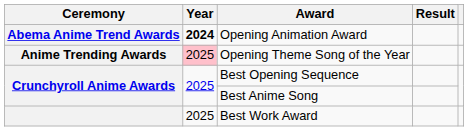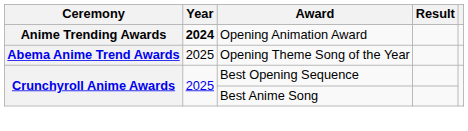 <table class="wikitable plainrowheaders">
 <tr>
 <th scope="col">Ceremony</th>
 <th scope="col">Year</th>
 <th scope="col">Award</th>
 <th scope="col">Result</th>
 <th scope="col" class="unsortable"></th>
 </tr>
 <tr>
-<th scope="row"><a href='#'>Abema Anime Trend Awards</a></th>
+<th scope="row">Anime Trending Awards</th>
 <td style="text-align:center"><strong>2024</strong></td>
 <td>Opening Animation Award</td>
 <td></td>
 <td style="text-align:center"></td>
 </tr>
 <tr>
-<th scope="row">Anime Trending Awards</th>
-<td style="background: pink; text-align:center">2025</td>
+<th scope="row"><a href='#'>Abema Anime Trend Awards</a></th>
+<td style="text-align:center">2025</td>
 <td>Opening Theme Song of the Year</td>
 <td></td>
 <td style="text-align:center"></td>
 </tr>
 <tr>
 <th scope="row" rowspan="2"><a href='#'>Crunchyroll Anime Awards</a></th>
 <td style="text-align:center" rowspan="2"><a href='#'>2025</a></td>
 <td>Best Opening Sequence</td>
 <td></td>
 <td style="text-align:center" rowspan="2"></td>
 </tr>
 <tr>
 <td>Best Anime Song</td>
 <td></td>
 </tr>
-<tr>
-<th scope="row"></th>
-<td style="text-align:center">2025</td>
-<td>Best Work Award</td>
-<td></td>
-<td style="text-align:center"></td>
-</tr>
 </table>
